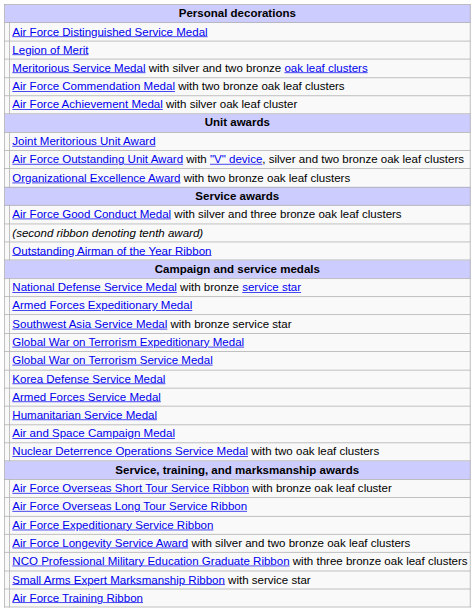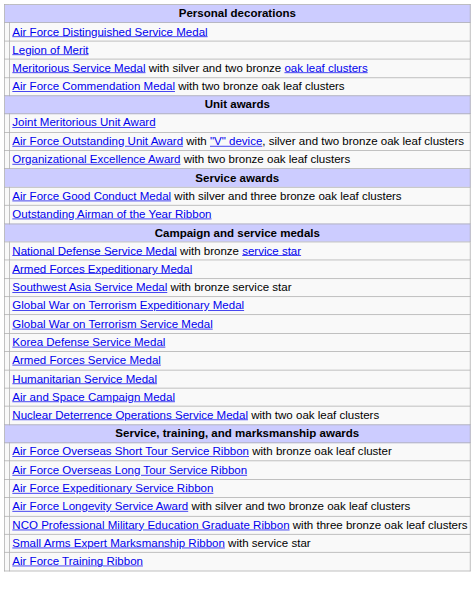 <table class="wikitable">
 <tr style="background:#ccf; text-align:center;">
 <td colspan=2><strong>Personal decorations</strong></td>
 </tr>
 <tr>
 <td></td>
 <td><a href='#'>Air Force Distinguished Service Medal</a></td>
 </tr>
 <tr>
 <td></td>
 <td><a href='#'>Legion of Merit</a></td>
 </tr>
 <tr>
 <td><span></span><span></span><span></span></td>
 <td><a href='#'>Meritorious Service Medal</a> with silver and two bronze <a href='#'>oak leaf clusters</a></td>
 </tr>
 <tr>
 <td><span></span><span></span></td>
 <td><a href='#'>Air Force Commendation Medal</a> with two bronze oak leaf clusters</td>
-</tr>
-<tr>
-<td></td>
-<td><a href='#'>Air Force Achievement Medal</a> with silver oak leaf cluster</td>
 </tr>
 <tr style="background:#ccf; text-align:center;">
 <td colspan=2><strong>Unit awards</strong></td>
 </tr>
 <tr>
 <td></td>
 <td><a href='#'>Joint Meritorious Unit Award</a></td>
 </tr>
 <tr>
 <td><span></span><span></span><span></span><span></span></td>
 <td><a href='#'>Air Force Outstanding Unit Award</a> with <a href='#'>"V" device</a>, silver and two bronze oak leaf clusters</td>
 </tr>
 <tr>
 <td><span></span><span></span></td>
 <td><a href='#'>Organizational Excellence Award</a> with two bronze oak leaf clusters</td>
 </tr>
 <tr style="background:#ccf; text-align:center;">
 <td colspan=2><strong>Service awards</strong></td>
 </tr>
 <tr>
 <td><span></span><span></span><span></span><span></span></td>
 <td><a href='#'>Air Force Good Conduct Medal</a> with silver and three bronze oak leaf clusters</td>
-</tr>
-<tr>
-<td></td>
-<td><em>(second ribbon denoting tenth award)</em></td>
 </tr>
 <tr>
 <td></td>
 <td><a href='#'>Outstanding Airman of the Year Ribbon</a></td>
 </tr>
 <tr style="background:#ccf; text-align:center;">
 <td colspan=2><strong>Campaign and service medals</strong></td>
 </tr>
 <tr>
 <td></td>
 <td><a href='#'>National Defense Service Medal</a> with bronze <a href='#'>service star</a></td>
 </tr>
 <tr>
 <td></td>
 <td><a href='#'>Armed Forces Expeditionary Medal</a></td>
 </tr>
 <tr>
 <td></td>
 <td><a href='#'>Southwest Asia Service Medal</a> with bronze service star</td>
 </tr>
 <tr>
 <td></td>
 <td><a href='#'>Global War on Terrorism Expeditionary Medal</a></td>
 </tr>
 <tr>
 <td></td>
 <td><a href='#'>Global War on Terrorism Service Medal</a></td>
 </tr>
 <tr>
 <td></td>
 <td><a href='#'>Korea Defense Service Medal</a></td>
 </tr>
 <tr>
 <td></td>
 <td><a href='#'>Armed Forces Service Medal</a></td>
 </tr>
 <tr>
 <td></td>
 <td><a href='#'>Humanitarian Service Medal</a></td>
 </tr>
 <tr>
 <td></td>
 <td><a href='#'>Air and Space Campaign Medal</a></td>
 </tr>
 <tr>
 <td><span></span><span></span></td>
 <td><a href='#'>Nuclear Deterrence Operations Service Medal</a> with two oak leaf clusters</td>
 </tr>
 <tr style="background:#ccf; text-align:center;">
 <td colspan=2><strong>Service, training, and marksmanship awards</strong></td>
 </tr>
 <tr>
 <td></td>
 <td><a href='#'>Air Force Overseas Short Tour Service Ribbon</a> with bronze oak leaf cluster</td>
 </tr>
 <tr>
 <td></td>
 <td><a href='#'>Air Force Overseas Long Tour Service Ribbon</a></td>
 </tr>
 <tr>
 <td></td>
 <td><a href='#'>Air Force Expeditionary Service Ribbon</a></td>
 </tr>
 <tr>
 <td><span></span><span></span><span></span></td>
 <td><a href='#'>Air Force Longevity Service Award</a> with silver and two bronze oak leaf clusters</td>
 </tr>
 <tr>
 <td><span></span><span></span><span></span></td>
 <td><a href='#'>NCO Professional Military Education Graduate Ribbon</a> with three bronze oak leaf clusters</td>
 </tr>
 <tr>
 <td></td>
 <td><a href='#'>Small Arms Expert Marksmanship Ribbon</a> with service star</td>
 </tr>
 <tr>
 <td></td>
 <td><a href='#'>Air Force Training Ribbon</a></td>
 </tr>
 </table>
